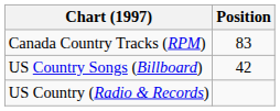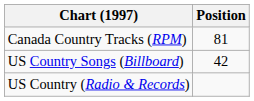 <table class="wikitable sortable">
 <tr>
 <th scope="col">Chart (1997)</th>
 <th scope="col">Position</th>
 </tr>
 <tr>
 <td>Canada Country Tracks (<em><a href='#'>RPM</a></em>)</td>
-<td align="center">83</td>
+<td align="center">81</td>
 </tr>
 <tr>
 <td>US <a href='#'>Country Songs</a> (<em><a href='#'>Billboard</a></em>)</td>
 <td align="center">42</td>
 </tr>
 <tr>
 <td>US Country (<em><a href='#'>Radio & Records</a></em>)</td>
 <td></td>
 </tr>
 </table>
